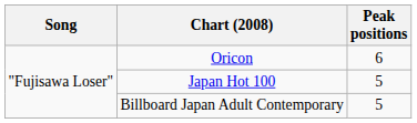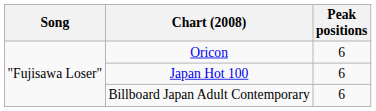 <table class="wikitable">
 <tr>
 <th align="left">Song</th>
 <th align="left">Chart (2008)</th>
 <th align="center">Peak<br>positions</th>
 </tr>
 <tr>
 <td align="left" rowspan="3">"Fujisawa Loser"</td>
 <td align="center"><a href='#'>Oricon</a></td>
 <td align="center">6</td>
 </tr>
 <tr>
 <td align="center"><a href='#'>Japan Hot 100</a></td>
-<td align="center">5</td>
+<td align="center">6</td>
 </tr>
 <tr>
 <td align="center">Billboard Japan Adult Contemporary</td>
-<td align="center">5</td>
+<td align="center">6</td>
 </tr>
 </table>
